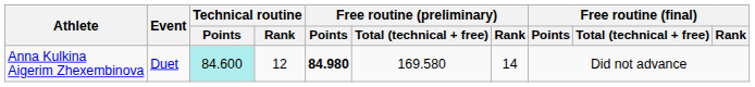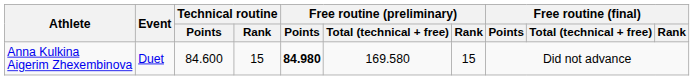 <table class="wikitable" style="font-size:90%;">
 <tr>
 <th rowspan="2">Athlete</th>
 <th rowspan="2">Event</th>
 <th colspan=2>Technical routine</th>
 <th colspan=3>Free routine (preliminary)</th>
 <th colspan=3>Free routine (final)</th>
 </tr>
 <tr style="font-size:95%">
 <th>Points</th>
 <th>Rank</th>
 <th>Points</th>
 <th>Total (technical + free)</th>
 <th>Rank</th>
 <th>Points</th>
 <th>Total (technical + free)</th>
 <th>Rank</th>
 </tr>
 <tr align=center>
 <td align=left><a href='#'>Anna Kulkina</a><br><a href='#'>Aigerim Zhexembinova</a></td>
 <td align=left><a href='#'>Duet</a></td>
-<td style="background: paleturquoise;">84.600</td>
-<td>12</td>
+<td>84.600</td>
+<td>15</td>
 <td><strong>84.980</strong></td>
 <td>169.580</td>
-<td>14</td>
+<td>15</td>
 <td colspan=3>Did not advance</td>
 </tr>
 </table>
